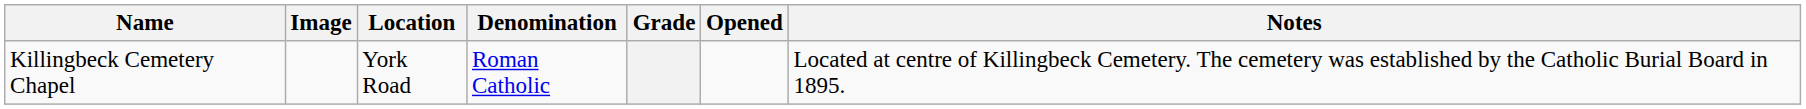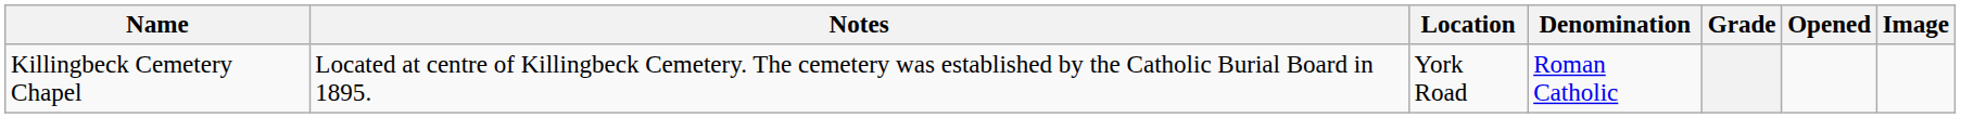 <table class="wikitable sortable">
 <tr>
 <th>Name</th>
-<th class="unsortable">Image</th>
+<th class="unsortable">Notes</th>
 <th>Location</th>
 <th>Denomination</th>
 <th>Grade</th>
 <th>Opened</th>
-<th class="unsortable">Notes</th>
+<th class="unsortable">Image</th>
 </tr>
 <tr>
 <td>Killingbeck Cemetery Chapel</td>
-<td></td>
+<td>Located at centre of Killingbeck Cemetery. The cemetery was established by the Catholic Burial Board in 1895.</td>
 <td>York Road</td>
 <td><a href='#'>Roman Catholic</a></td>
 <th></th>
 <td></td>
-<td>Located at centre of Killingbeck Cemetery. The cemetery was established by the Catholic Burial Board in 1895.</td>
+<td></td>
 </tr>
 </table>
